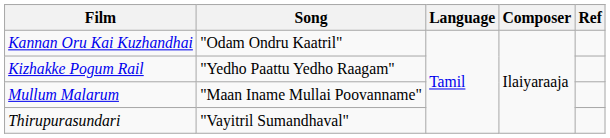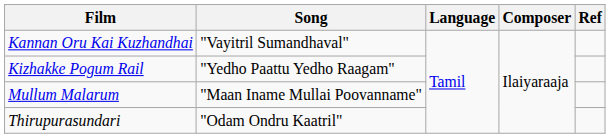 <table class="wikitable sortable" style="font-size:95%;">
 <tr>
 <th>Film</th>
 <th>Song</th>
 <th>Language</th>
 <th>Composer</th>
 <th>Ref</th>
 </tr>
 <tr>
 <td><em><a href='#'>Kannan Oru Kai Kuzhandhai</a></em></td>
-<td>"Odam Ondru Kaatril"</td>
+<td>"Vayitril Sumandhaval"</td>
 <td rowspan="4"><a href='#'>Tamil</a></td>
 <td rowspan="4">Ilaiyaraaja</td>
 <td></td>
 </tr>
 <tr>
 <td><em><a href='#'>Kizhakke Pogum Rail</a></em></td>
 <td>"Yedho Paattu Yedho Raagam"</td>
 <td></td>
 </tr>
 <tr>
 <td><em><a href='#'>Mullum Malarum</a></em></td>
 <td>"Maan Iname Mullai Poovanname"</td>
 <td></td>
 </tr>
 <tr>
 <td><em>Thirupurasundari</em></td>
-<td>"Vayitril Sumandhaval"</td>
+<td>"Odam Ondru Kaatril"</td>
 <td></td>
 </tr>
 </table>
